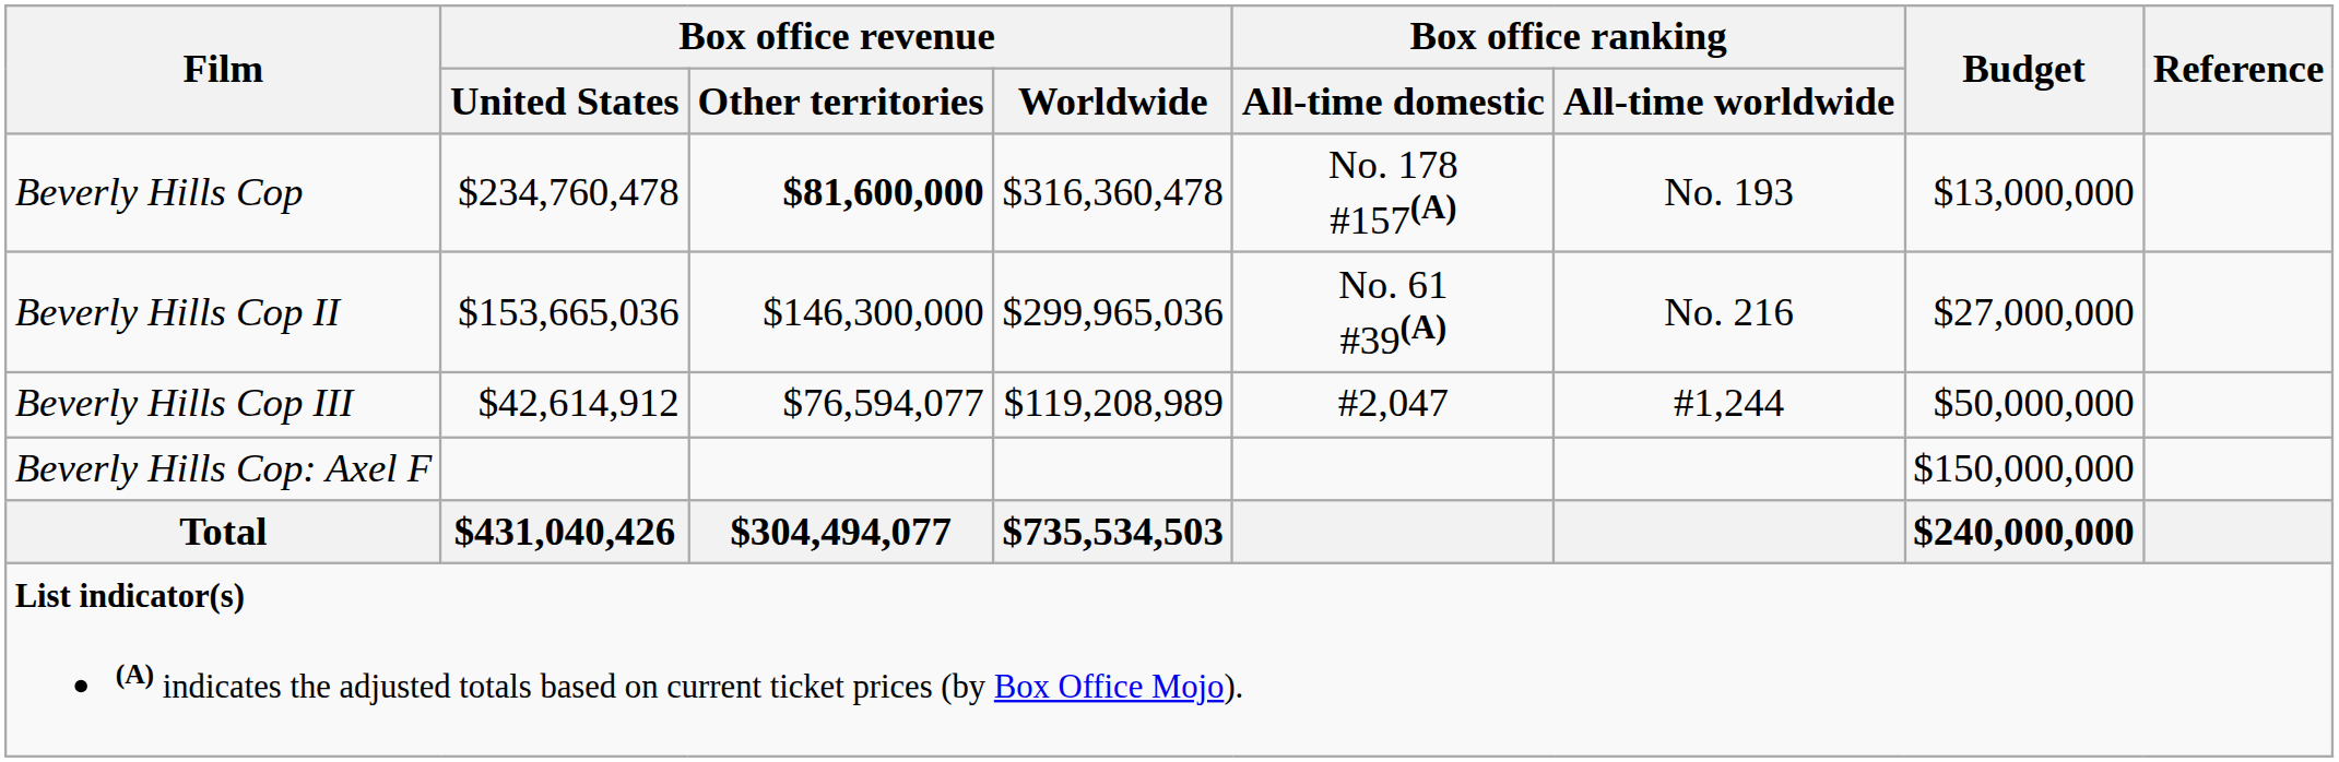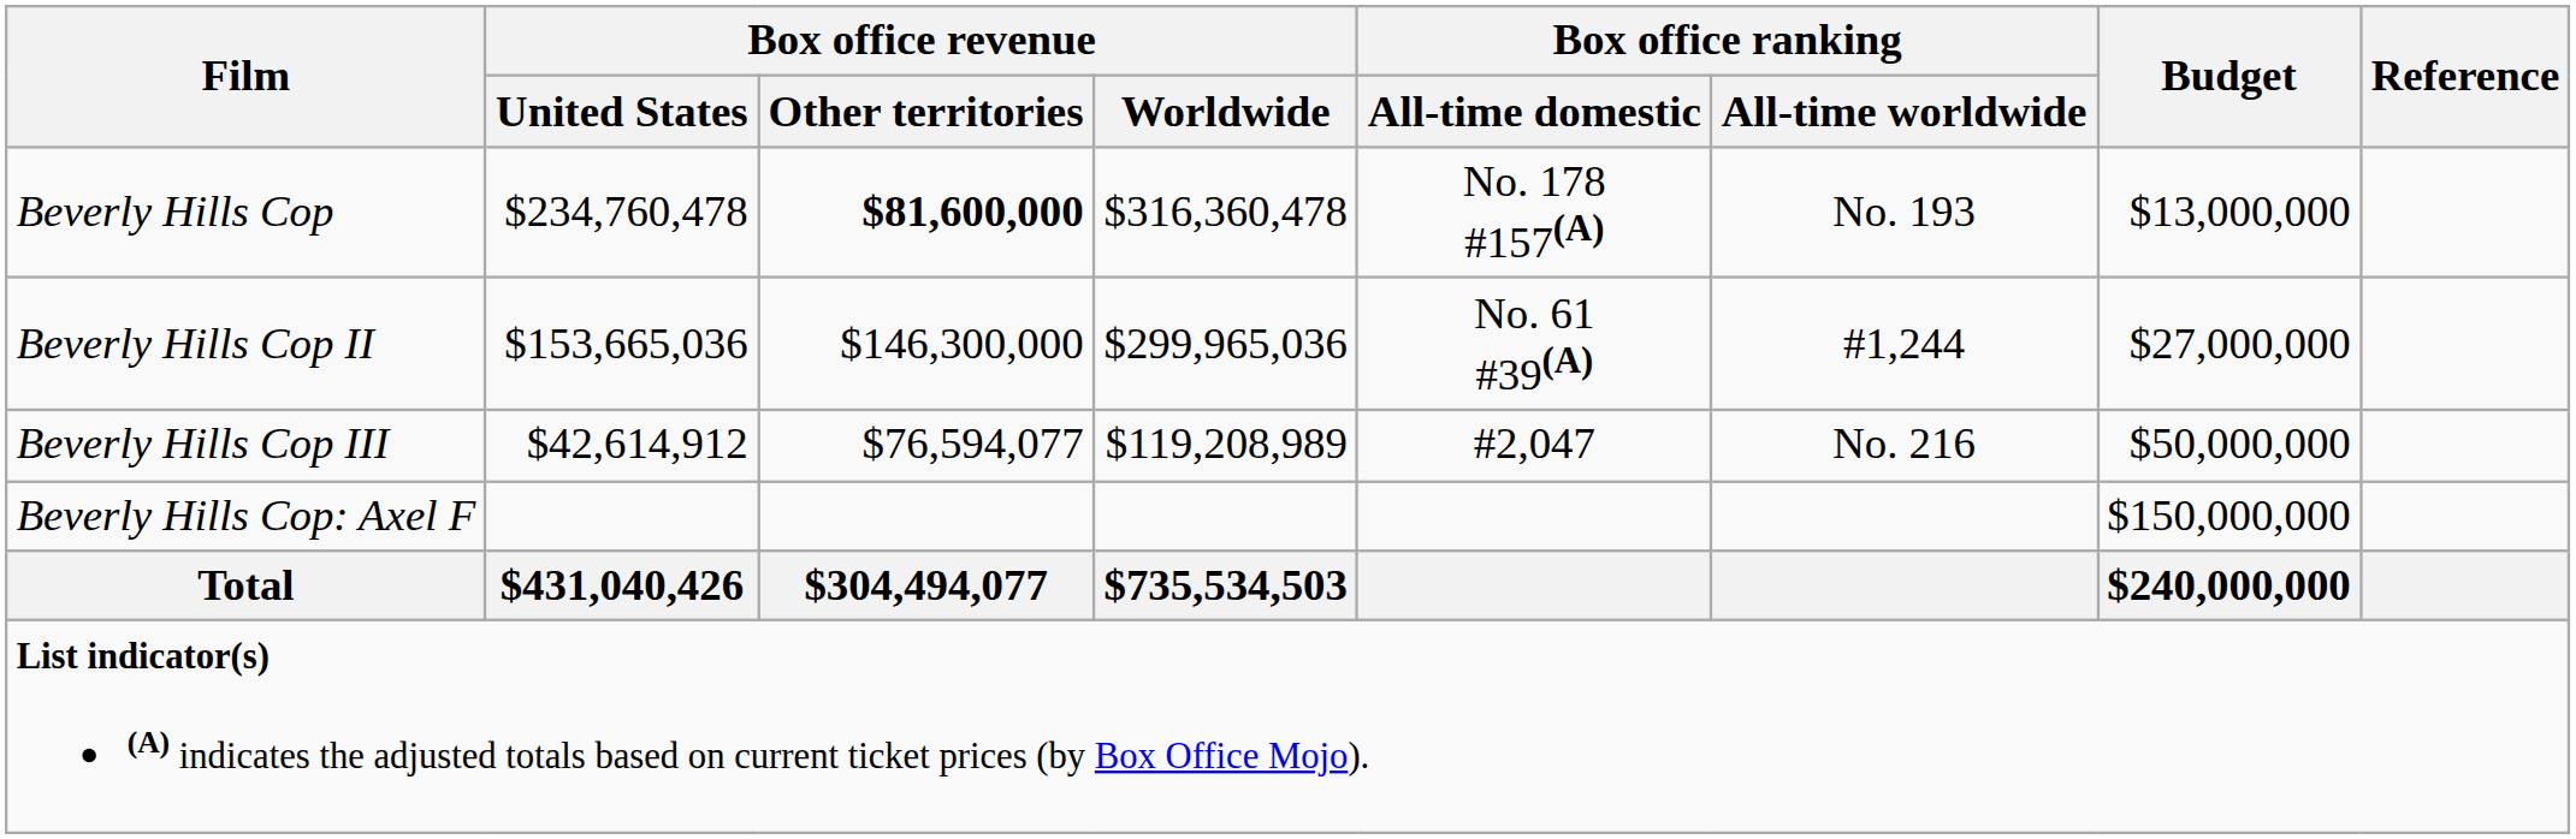 <table class="wikitable">
 <tr>
 <th rowspan="2" style="text-align:center;"><strong>Film</strong></th>
 <th colspan="3" style="text-align:center;"><strong>Box office revenue</strong></th>
 <th colspan="2" style="text-align:center;" text="wrap"><strong>Box office ranking</strong></th>
 <th rowspan="2" style="text-align:center;"><strong>Budget</strong></th>
 <th rowspan="2" style="text-align:center;"><strong>Reference</strong></th>
 </tr>
 <tr>
 <th style="text-align:center;"><strong>United States</strong></th>
 <th style="text-align:center;"><strong>Other territories</strong></th>
 <th style="text-align:center;"><strong>Worldwide</strong></th>
 <th style="text-align:center;"><strong>All-time domestic</strong></th>
 <th style="text-align:center;"><strong>All-time worldwide</strong></th>
 </tr>
 <tr>
 <td><em>Beverly Hills Cop</em></td>
 <td align="right">$234,760,478</td>
 <td align="right"><strong>$81,600,000</strong></td>
 <td align="right">$316,360,478</td>
 <td style="text-align:center;">No. 178<br>#157<sup><strong>(A)</strong></sup></td>
 <td style="text-align:center;">No. 193</td>
 <td align="right">$13,000,000</td>
 <td style="text-align:center;"></td>
 </tr>
 <tr>
 <td><em>Beverly Hills Cop II</em></td>
 <td align="right">$153,665,036</td>
 <td align="right">$146,300,000</td>
 <td align="right">$299,965,036</td>
 <td style="text-align:center;">No. 61<br>#39<sup><strong>(A)</strong></sup></td>
-<td style="text-align:center;">No. 216</td>
+<td style="text-align:center;">#1,244</td>
 <td align="right">$27,000,000</td>
 <td style="text-align:center;"></td>
 </tr>
 <tr>
 <td><em>Beverly Hills Cop III</em></td>
 <td align="right">$42,614,912</td>
 <td align="right">$76,594,077</td>
 <td align="right">$119,208,989</td>
 <td style="text-align:center;">#2,047</td>
-<td style="text-align:center;">#1,244</td>
+<td style="text-align:center;">No. 216</td>
 <td align="right">$50,000,000</td>
 <td style="text-align:center;"></td>
 </tr>
 <tr>
 <td><em>Beverly Hills Cop: Axel F</em></td>
 <td align="right"></td>
 <td align="right"></td>
 <td align="right"></td>
 <td style="text-align:center;"></td>
 <td style="text-align:center;"></td>
 <td align="right">$150,000,000</td>
 <td style="text-align:center;"></td>
 </tr>
 <tr>
 <th style="text-align:center;">Total</th>
 <th>$431,040,426</th>
 <th align="right">$304,494,077</th>
 <th align="right">$735,534,503</th>
 <th align="right"></th>
 <th colspan=1></th>
 <th align="right">$240,000,000</th>
 <th></th>
 </tr>
 <tr>
 <td colspan="8"><small><strong>List indicator(s)</strong></small><br><ul><li><small><sup><strong>(A)</strong></sup> indicates the adjusted totals based on current ticket prices (by <a href='#'>Box Office Mojo</a>).</small></li></ul></td>
 </tr>
 </table>
